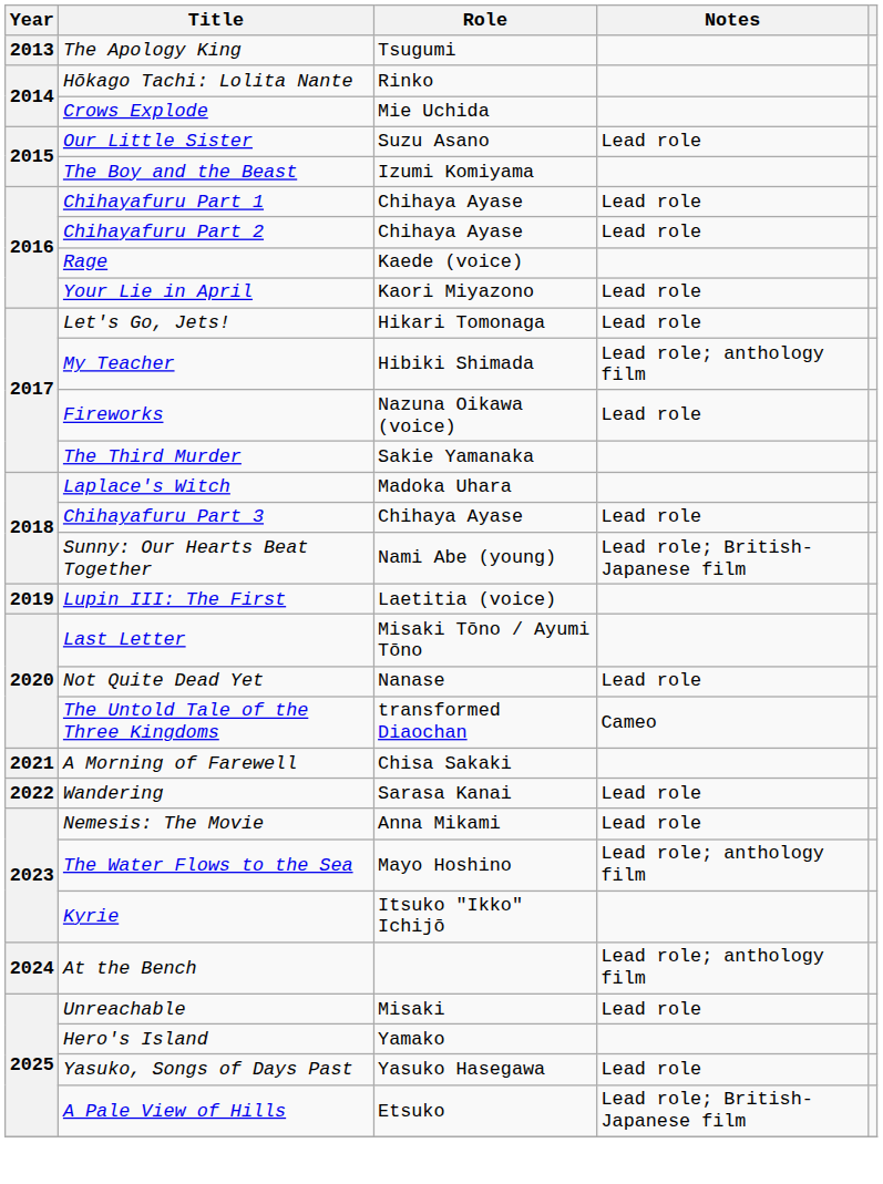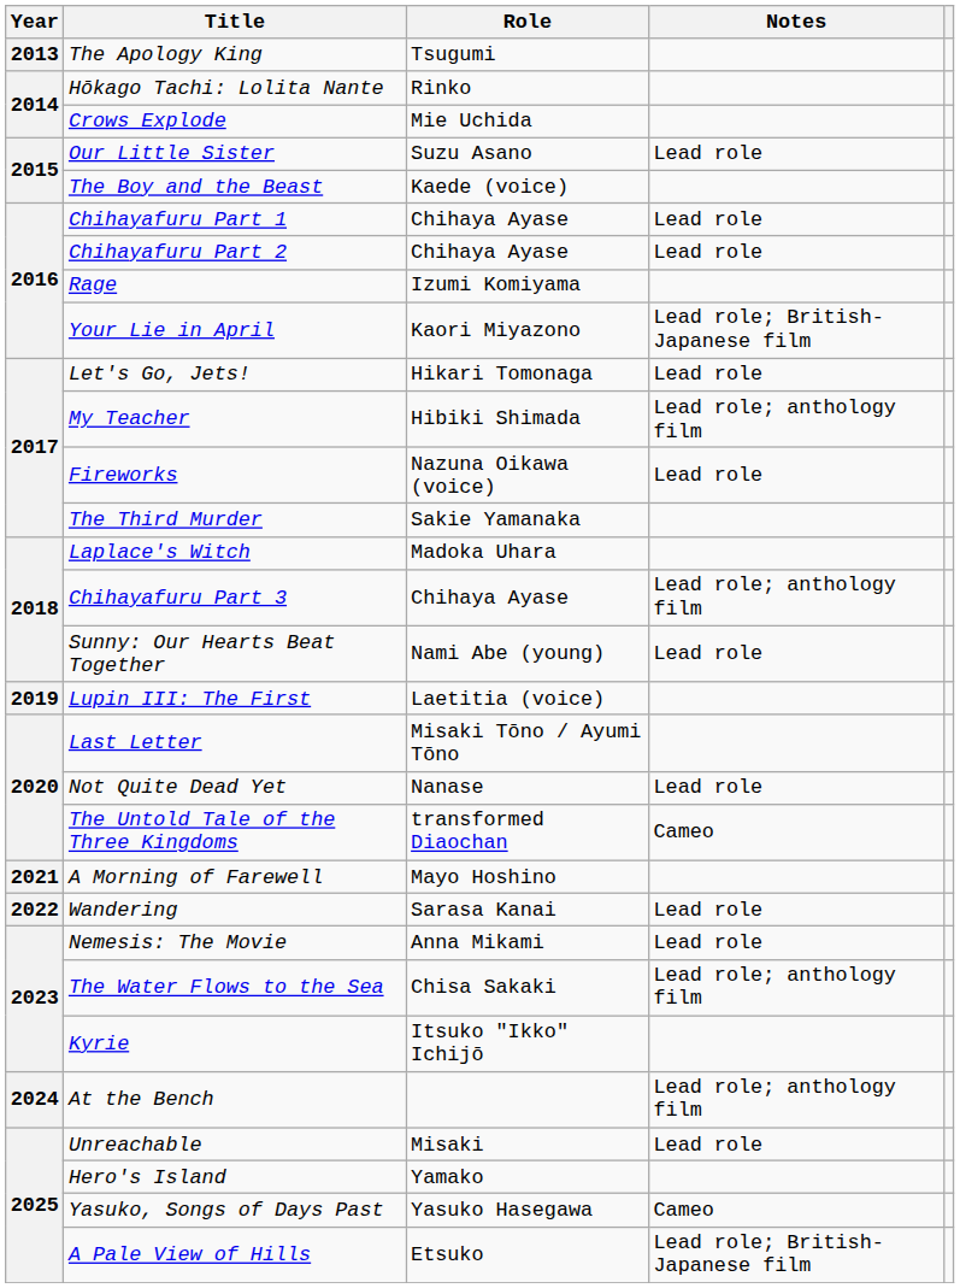 <table class="wikitable plainrowheaders sortable">
 <tr>
 <th scope="col">Year</th>
 <th scope="col">Title</th>
 <th scope="col">Role</th>
 <th scope="col" class="unsortable">Notes</th>
 <th scope="col" class="unsortable"></th>
 </tr>
 <tr>
 <th scope="row">2013</th>
 <td><em>The Apology King</em></td>
 <td>Tsugumi</td>
 <td></td>
 <td style="text-align:center"></td>
 </tr>
 <tr>
 <th scope="row" rowspan="2">2014</th>
 <td><em>Hōkago  Tachi: Lolita Nante</em></td>
 <td>Rinko</td>
 <td></td>
 <td style="text-align:center"></td>
 </tr>
 <tr>
 <td><em><a href='#'>Crows Explode</a></em></td>
 <td>Mie Uchida</td>
 <td></td>
 <td style="text-align:center"></td>
 </tr>
 <tr>
 <th scope="row" rowspan="2">2015</th>
 <td><em><a href='#'>Our Little Sister</a></em></td>
 <td>Suzu Asano</td>
 <td>Lead role</td>
 <td style="text-align:center"></td>
 </tr>
 <tr>
 <td><em><a href='#'>The Boy and the Beast</a></em></td>
-<td>Izumi Komiyama</td>
+<td>Kaede (voice)</td>
 <td></td>
 <td style="text-align:center"></td>
 </tr>
 <tr>
 <th scope="row" rowspan="4">2016</th>
 <td><em><a href='#'>Chihayafuru Part 1</a></em></td>
 <td>Chihaya Ayase</td>
 <td>Lead role</td>
 <td style="text-align:center"></td>
 </tr>
 <tr>
 <td><em><a href='#'>Chihayafuru Part 2</a></em></td>
 <td>Chihaya Ayase</td>
 <td>Lead role</td>
 <td style="text-align:center"></td>
 </tr>
 <tr>
 <td><em><a href='#'>Rage</a></em></td>
-<td>Kaede (voice)</td>
+<td>Izumi Komiyama</td>
 <td></td>
 <td style="text-align:center"></td>
 </tr>
 <tr>
 <td><em><a href='#'>Your Lie in April</a></em></td>
 <td>Kaori Miyazono</td>
-<td>Lead role</td>
+<td>Lead role; British-Japanese film</td>
 <td style="text-align:center"></td>
 </tr>
 <tr>
 <th scope="row" rowspan="4">2017</th>
 <td><em>Let's Go, Jets!</em></td>
 <td>Hikari Tomonaga</td>
 <td>Lead role</td>
 <td style="text-align:center"></td>
 </tr>
 <tr>
 <td><em><a href='#'>My Teacher</a></em></td>
 <td>Hibiki Shimada</td>
 <td>Lead role; anthology film</td>
 <td style="text-align:center"></td>
 </tr>
 <tr>
 <td><em><a href='#'>Fireworks</a></em></td>
 <td>Nazuna Oikawa (voice)</td>
 <td>Lead role</td>
 <td style="text-align:center"></td>
 </tr>
 <tr>
 <td><em><a href='#'>The Third Murder</a></em></td>
 <td>Sakie Yamanaka</td>
 <td></td>
 <td style="text-align:center"></td>
 </tr>
 <tr>
 <th scope="row" rowspan="3">2018</th>
 <td><em><a href='#'>Laplace's Witch</a></em></td>
 <td>Madoka Uhara</td>
 <td></td>
 <td style="text-align:center"></td>
 </tr>
 <tr>
 <td><em><a href='#'>Chihayafuru Part 3</a></em></td>
 <td>Chihaya Ayase</td>
-<td>Lead role</td>
+<td>Lead role; anthology film</td>
 <td style="text-align:center"></td>
 </tr>
 <tr>
 <td><em>Sunny: Our Hearts Beat Together</em></td>
 <td>Nami Abe (young)</td>
-<td>Lead role; British-Japanese film</td>
+<td>Lead role</td>
 <td style="text-align:center"></td>
 </tr>
 <tr>
 <th scope="row">2019</th>
 <td><em><a href='#'>Lupin III: The First</a></em></td>
 <td>Laetitia (voice)</td>
 <td></td>
 <td style="text-align:center"></td>
 </tr>
 <tr>
 <th scope="row" rowspan="3">2020</th>
 <td><em><a href='#'>Last Letter</a></em></td>
 <td>Misaki Tōno / Ayumi Tōno</td>
 <td></td>
 <td style="text-align:center"></td>
 </tr>
 <tr>
 <td><em>Not Quite Dead Yet</em></td>
 <td>Nanase</td>
 <td>Lead role</td>
 <td style="text-align:center"></td>
 </tr>
 <tr>
 <td><em><a href='#'>The Untold Tale of the Three Kingdoms</a></em></td>
 <td>transformed <a href='#'>Diaochan</a></td>
 <td>Cameo</td>
 <td style="text-align:center"></td>
 </tr>
 <tr>
 <th scope="row">2021</th>
 <td><em>A Morning of Farewell</em></td>
-<td>Chisa Sakaki</td>
+<td>Mayo Hoshino</td>
 <td></td>
 <td style="text-align:center"></td>
 </tr>
 <tr>
 <th scope="row">2022</th>
 <td><em>Wandering</em></td>
 <td>Sarasa Kanai</td>
 <td>Lead role</td>
 <td style="text-align:center"></td>
 </tr>
 <tr>
 <th scope="row" rowspan=3>2023</th>
 <td><em>Nemesis: The Movie</em></td>
 <td>Anna Mikami</td>
 <td>Lead role</td>
 <td style="text-align:center"></td>
 </tr>
 <tr>
 <td><em><a href='#'>The Water Flows to the Sea</a></em></td>
-<td>Mayo Hoshino</td>
+<td>Chisa Sakaki</td>
 <td>Lead role; anthology film</td>
 <td style="text-align:center"></td>
 </tr>
 <tr>
 <td><em><a href='#'>Kyrie</a></em></td>
 <td>Itsuko "Ikko" Ichijō</td>
 <td></td>
 <td style="text-align:center"></td>
 </tr>
 <tr>
 <th scope="row">2024</th>
 <td><em>At the Bench</em></td>
 <td></td>
 <td>Lead role; anthology film</td>
 <td style="text-align:center"></td>
 </tr>
 <tr>
 <th scope="row" rowspan=4>2025</th>
 <td><em>Unreachable</em></td>
 <td>Misaki</td>
 <td>Lead role</td>
 <td style="text-align:center"></td>
 </tr>
 <tr>
 <td><em>Hero's Island</em></td>
 <td>Yamako</td>
 <td></td>
 <td style="text-align:center"></td>
 </tr>
 <tr>
 <td><em>Yasuko, Songs of Days Past</em></td>
 <td>Yasuko Hasegawa</td>
-<td>Lead role</td>
+<td>Cameo</td>
 <td style="text-align:center"></td>
 </tr>
 <tr>
 <td><em><a href='#'>A Pale View of Hills</a></em></td>
 <td>Etsuko</td>
 <td>Lead role; British-Japanese film</td>
 <td style="text-align:center"></td>
 </tr>
 <tr>
 </tr>
 </table>
